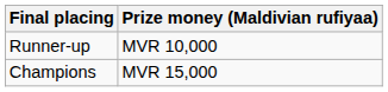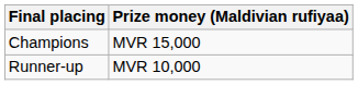 <table class="wikitable">
 <tr>
 <th>Final placing</th>
 <th>Prize money (Maldivian rufiyaa)</th>
 </tr>
 <tr>
+<td>Champions</td>
+<td>MVR 15,000 </td>
+</tr>
+<tr>
 <td>Runner-up</td>
 <td>MVR 10,000  </td>
 </tr>
-<tr>
-<td>Champions</td>
-<td>MVR 15,000 </td>
-</tr>
 </table>
